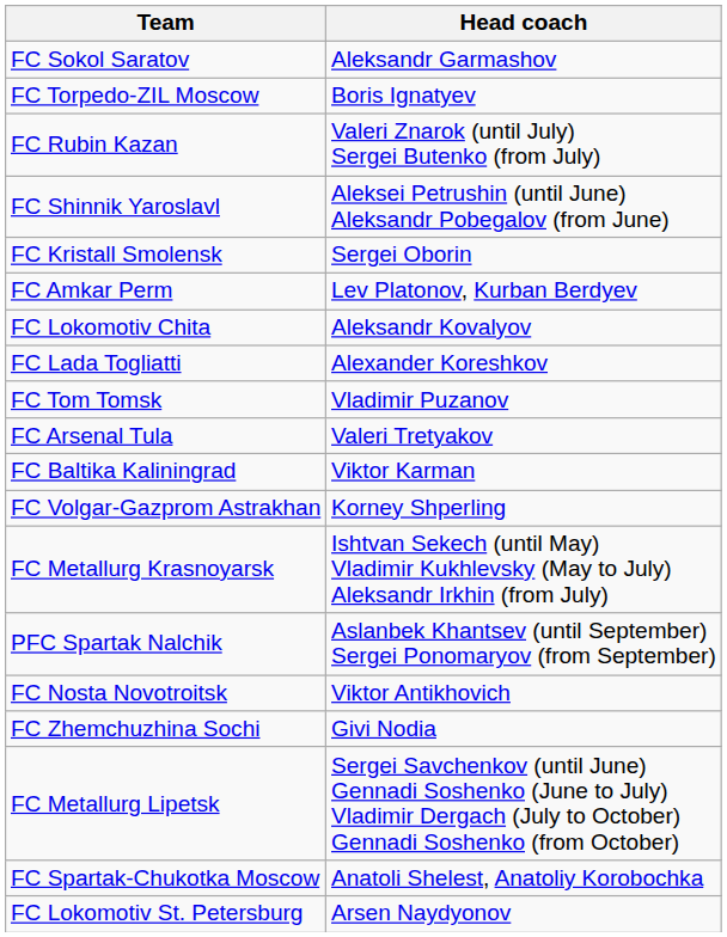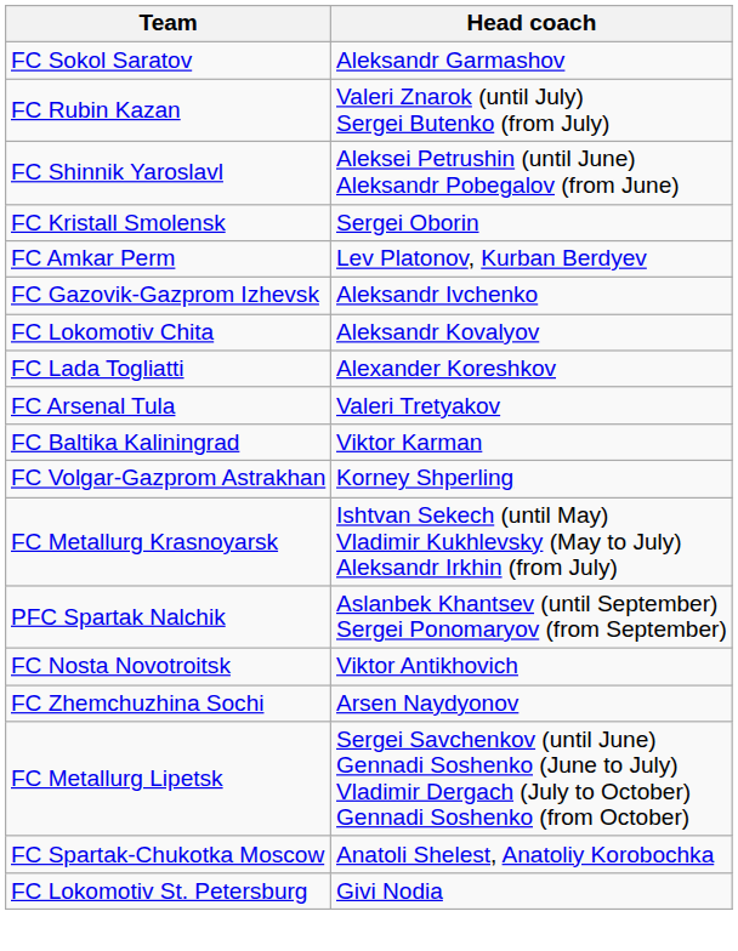 <table class="wikitable">
 <tr>
 <th>Team</th>
 <th>Head coach</th>
 </tr>
 <tr>
 <td><a href='#'>FC Sokol Saratov</a></td>
 <td><a href='#'>Aleksandr Garmashov</a></td>
-</tr>
-<tr>
-<td><a href='#'>FC Torpedo-ZIL Moscow</a></td>
-<td><a href='#'>Boris Ignatyev</a></td>
 </tr>
 <tr>
 <td><a href='#'>FC Rubin Kazan</a></td>
 <td><a href='#'>Valeri Znarok</a> (until July)<br><a href='#'>Sergei Butenko</a> (from July)</td>
 </tr>
 <tr>
 <td><a href='#'>FC Shinnik Yaroslavl</a></td>
 <td><a href='#'>Aleksei Petrushin</a> (until June)<br><a href='#'>Aleksandr Pobegalov</a> (from June)</td>
 </tr>
 <tr>
 <td><a href='#'>FC Kristall Smolensk</a></td>
 <td><a href='#'>Sergei Oborin</a></td>
 </tr>
 <tr>
 <td><a href='#'>FC Amkar Perm</a></td>
 <td><a href='#'>Lev Platonov</a>,  <a href='#'>Kurban Berdyev</a></td>
 </tr>
 <tr>
+<td><a href='#'>FC Gazovik-Gazprom Izhevsk</a></td>
+<td><a href='#'>Aleksandr Ivchenko</a></td>
+</tr>
+<tr>
 <td><a href='#'>FC Lokomotiv Chita</a></td>
 <td><a href='#'>Aleksandr Kovalyov</a></td>
 </tr>
 <tr>
 <td><a href='#'>FC Lada Togliatti</a></td>
 <td><a href='#'>Alexander Koreshkov</a></td>
-</tr>
-<tr>
-<td><a href='#'>FC Tom Tomsk</a></td>
-<td><a href='#'>Vladimir Puzanov</a></td>
 </tr>
 <tr>
 <td><a href='#'>FC Arsenal Tula</a></td>
 <td><a href='#'>Valeri Tretyakov</a></td>
 </tr>
 <tr>
 <td><a href='#'>FC Baltika Kaliningrad</a></td>
 <td><a href='#'>Viktor Karman</a></td>
 </tr>
 <tr>
 <td><a href='#'>FC Volgar-Gazprom Astrakhan</a></td>
 <td><a href='#'>Korney Shperling</a></td>
 </tr>
 <tr>
 <td><a href='#'>FC Metallurg Krasnoyarsk</a></td>
 <td><a href='#'>Ishtvan Sekech</a> (until May)<br><a href='#'>Vladimir Kukhlevsky</a> (May to July)<br><a href='#'>Aleksandr Irkhin</a> (from July)</td>
 </tr>
 <tr>
 <td><a href='#'>PFC Spartak Nalchik</a></td>
 <td><a href='#'>Aslanbek Khantsev</a> (until September)<br><a href='#'>Sergei Ponomaryov</a> (from September)</td>
 </tr>
 <tr>
 <td><a href='#'>FC Nosta Novotroitsk</a></td>
 <td><a href='#'>Viktor Antikhovich</a></td>
 </tr>
 <tr>
 <td><a href='#'>FC Zhemchuzhina Sochi</a></td>
-<td> <a href='#'>Givi Nodia</a></td>
+<td><a href='#'>Arsen Naydyonov</a></td>
 </tr>
 <tr>
 <td><a href='#'>FC Metallurg Lipetsk</a></td>
 <td><a href='#'>Sergei Savchenkov</a> (until June)<br><a href='#'>Gennadi Soshenko</a> (June to July)<br><a href='#'>Vladimir Dergach</a> (July to October)<br><a href='#'>Gennadi Soshenko</a> (from October)</td>
 </tr>
 <tr>
 <td><a href='#'>FC Spartak-Chukotka Moscow</a></td>
 <td><a href='#'>Anatoli Shelest</a>, <a href='#'>Anatoliy Korobochka</a></td>
 </tr>
 <tr>
 <td><a href='#'>FC Lokomotiv St. Petersburg</a></td>
-<td><a href='#'>Arsen Naydyonov</a></td>
+<td> <a href='#'>Givi Nodia</a></td>
 </tr>
 <tr>
 </tr>
 </table>
